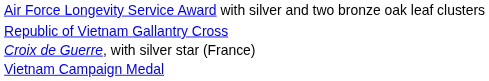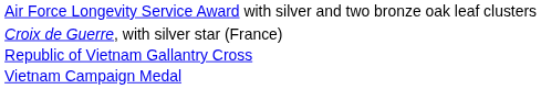 <table>
 <tr>
 <td></td>
 <td><a href='#'>Air Force Longevity Service Award</a> with silver and two bronze oak leaf clusters</td>
 </tr>
 <tr>
 </tr>
 <tr>
 <td></td>
-<td><a href='#'>Republic of Vietnam Gallantry Cross</a></td>
+<td><em><a href='#'>Croix de Guerre</a></em>, with silver star (France)</td>
 </tr>
 <tr>
 <td></td>
-<td><em><a href='#'>Croix de Guerre</a></em>, with silver star (France)</td>
+<td><a href='#'>Republic of Vietnam Gallantry Cross</a></td>
 </tr>
 <tr>
 <td></td>
 <td><a href='#'>Vietnam Campaign Medal</a></td>
 </tr>
 </table>
